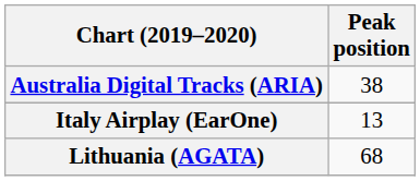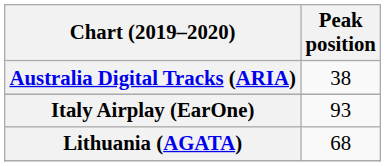 <table class="wikitable sortable plainrowheaders" style="text-align:center">
 <tr>
 <th scope="col">Chart (2019–2020)</th>
 <th scope="col">Peak<br>position</th>
 </tr>
 <tr>
 <th scope="row"><a href='#'>Australia Digital Tracks</a> (<a href='#'>ARIA</a>)</th>
 <td>38</td>
 </tr>
 <tr>
 </tr>
 <tr>
 </tr>
 <tr>
 <th scope="row">Italy Airplay (EarOne)</th>
-<td>13</td>
+<td>93</td>
 </tr>
 <tr>
 <th scope="row">Lithuania (<a href='#'>AGATA</a>)</th>
 <td>68</td>
 </tr>
 <tr>
 </tr>
 <tr>
 </tr>
 <tr>
 </tr>
 <tr>
 </tr>
 <tr>
 </tr>
 <tr>
 </tr>
 </table>
